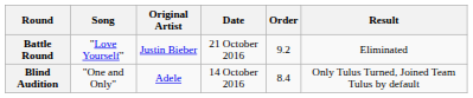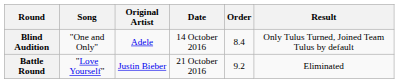 <table class="wikitable" style="text-align:center; font-size:90%; line-height:16px;">
 <tr>
 <th scope="col">Round</th>
 <th scope="col">Song</th>
 <th scope="col">Original Artist</th>
 <th scope="col">Date</th>
 <th scope="col">Order</th>
 <th scope="col">Result</th>
 </tr>
 <tr>
+<th scope="row">Blind Audition</th>
+<td>"One and Only"</td>
+<td><a href='#'>Adele</a></td>
+<td>14 October 2016</td>
+<td>8.4</td>
+<td>Only Tulus Turned, Joined Team Tulus by default</td>
+</tr>
+<tr>
 <th scope="row">Battle Round</th>
 <td>"<a href='#'>Love Yourself</a>" </td>
 <td><a href='#'>Justin Bieber</a></td>
 <td>21 October 2016</td>
 <td>9.2</td>
 <td>Eliminated</td>
 </tr>
-<tr>
-<th scope="row">Blind Audition</th>
-<td>"One and Only"</td>
-<td><a href='#'>Adele</a></td>
-<td>14 October 2016</td>
-<td>8.4</td>
-<td>Only Tulus Turned, Joined Team Tulus by default</td>
-</tr>
 </table>
